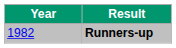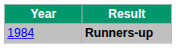 <table class="wikitable">
 <tr>
 </tr>
 <tr style="color:white;">
 <th style="width:95px; background:#00966E;">Year</th>
 <th style="width:110px; background:#00966E;">Result</th>
 </tr>
 <tr>
 </tr>
 <tr bgcolor=silver>
-<td> <a href='#'>1982</a></td>
+<td> <a href='#'>1984</a></td>
 <td><strong>Runners-up</strong> </td>
 </tr>
 </table>
